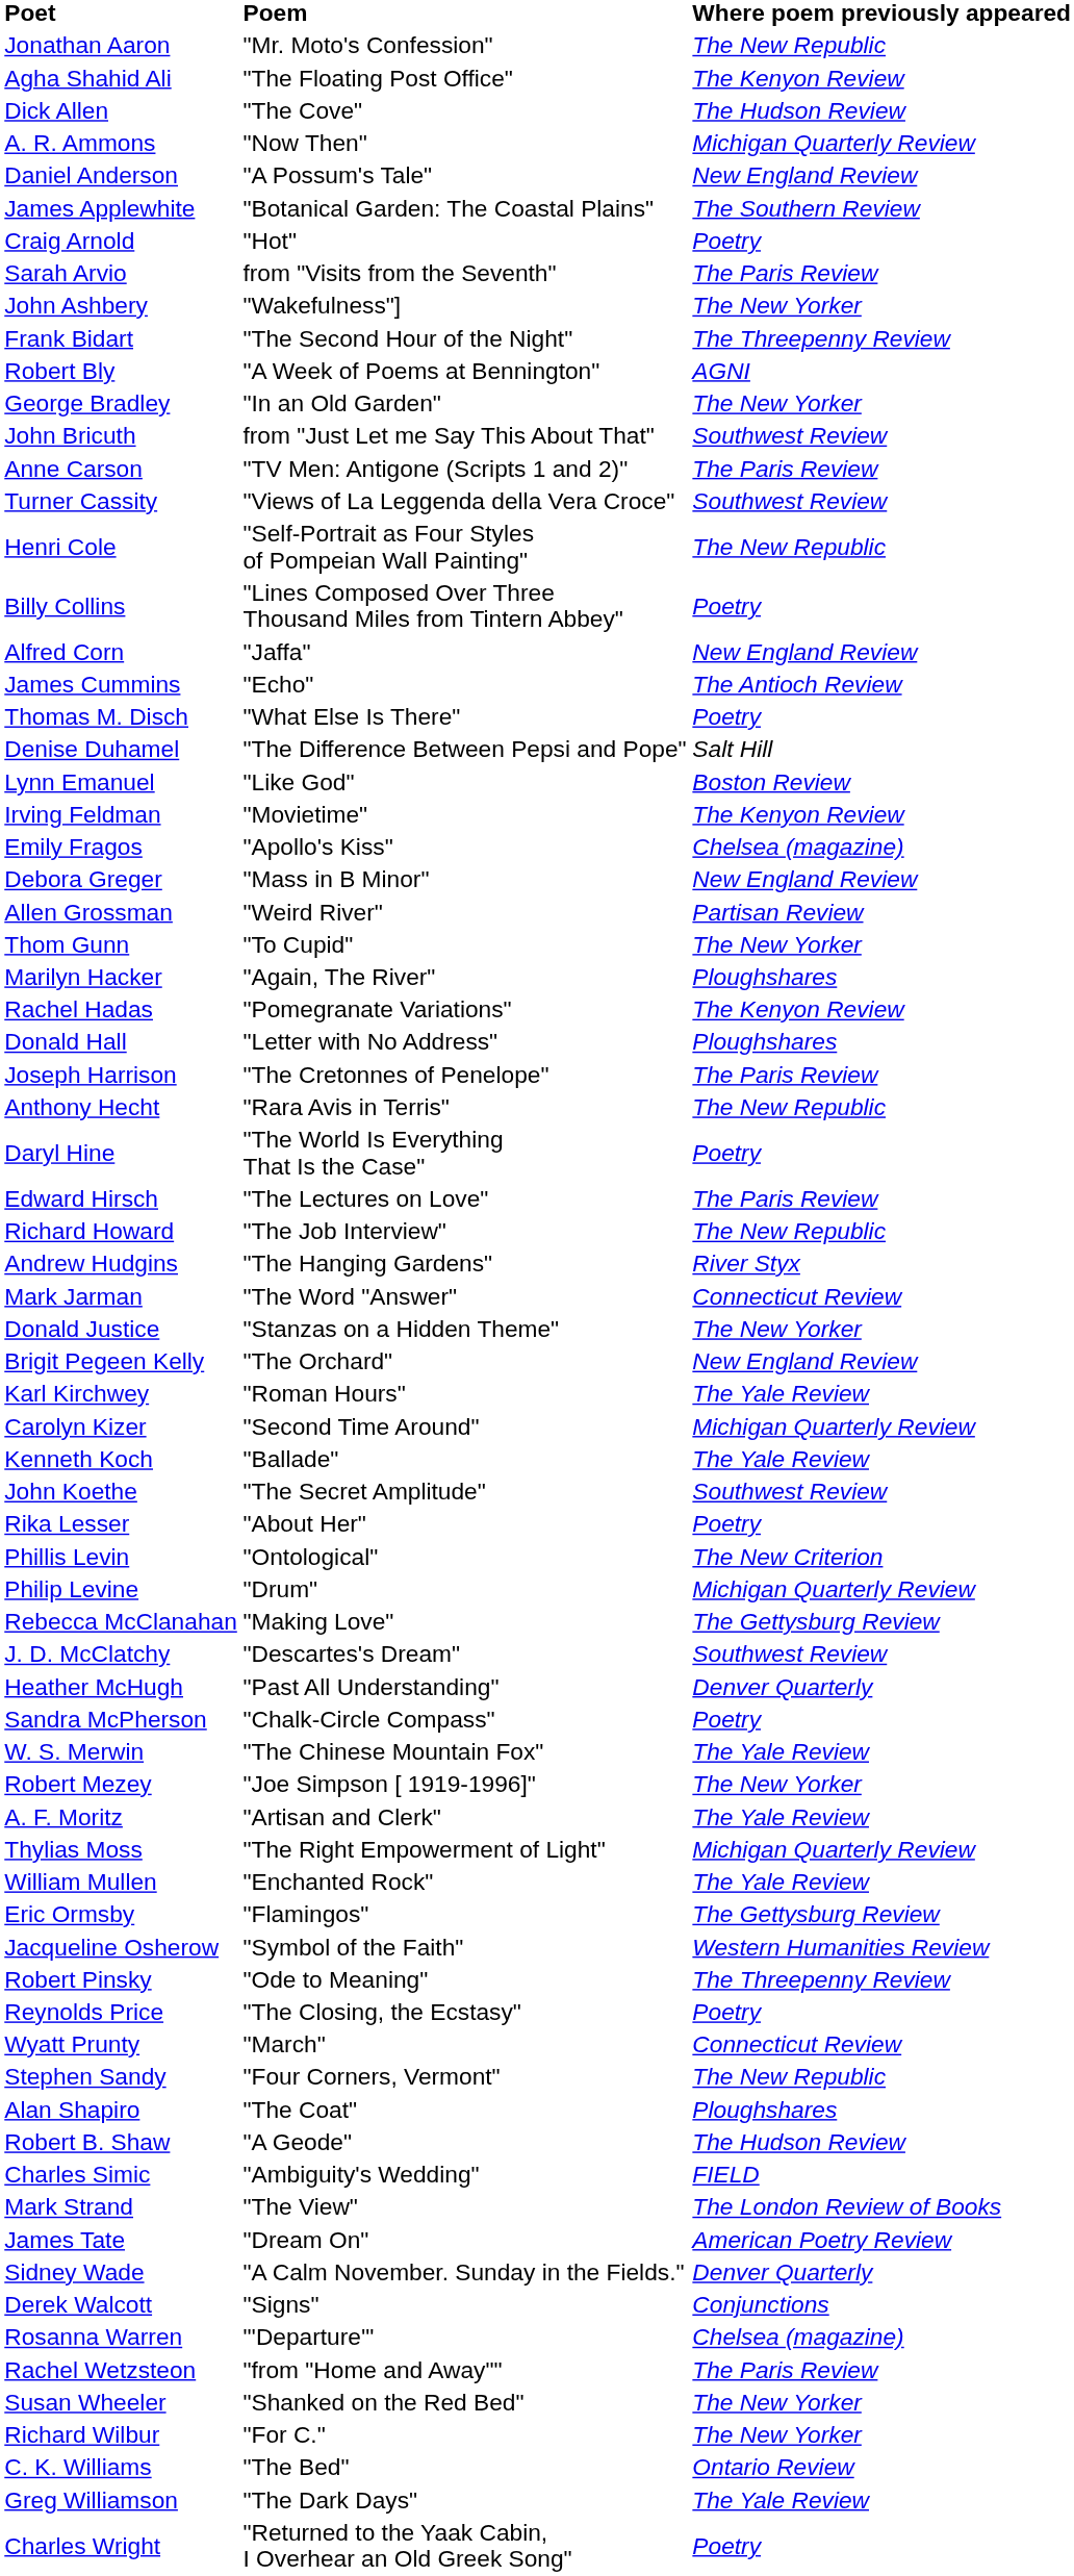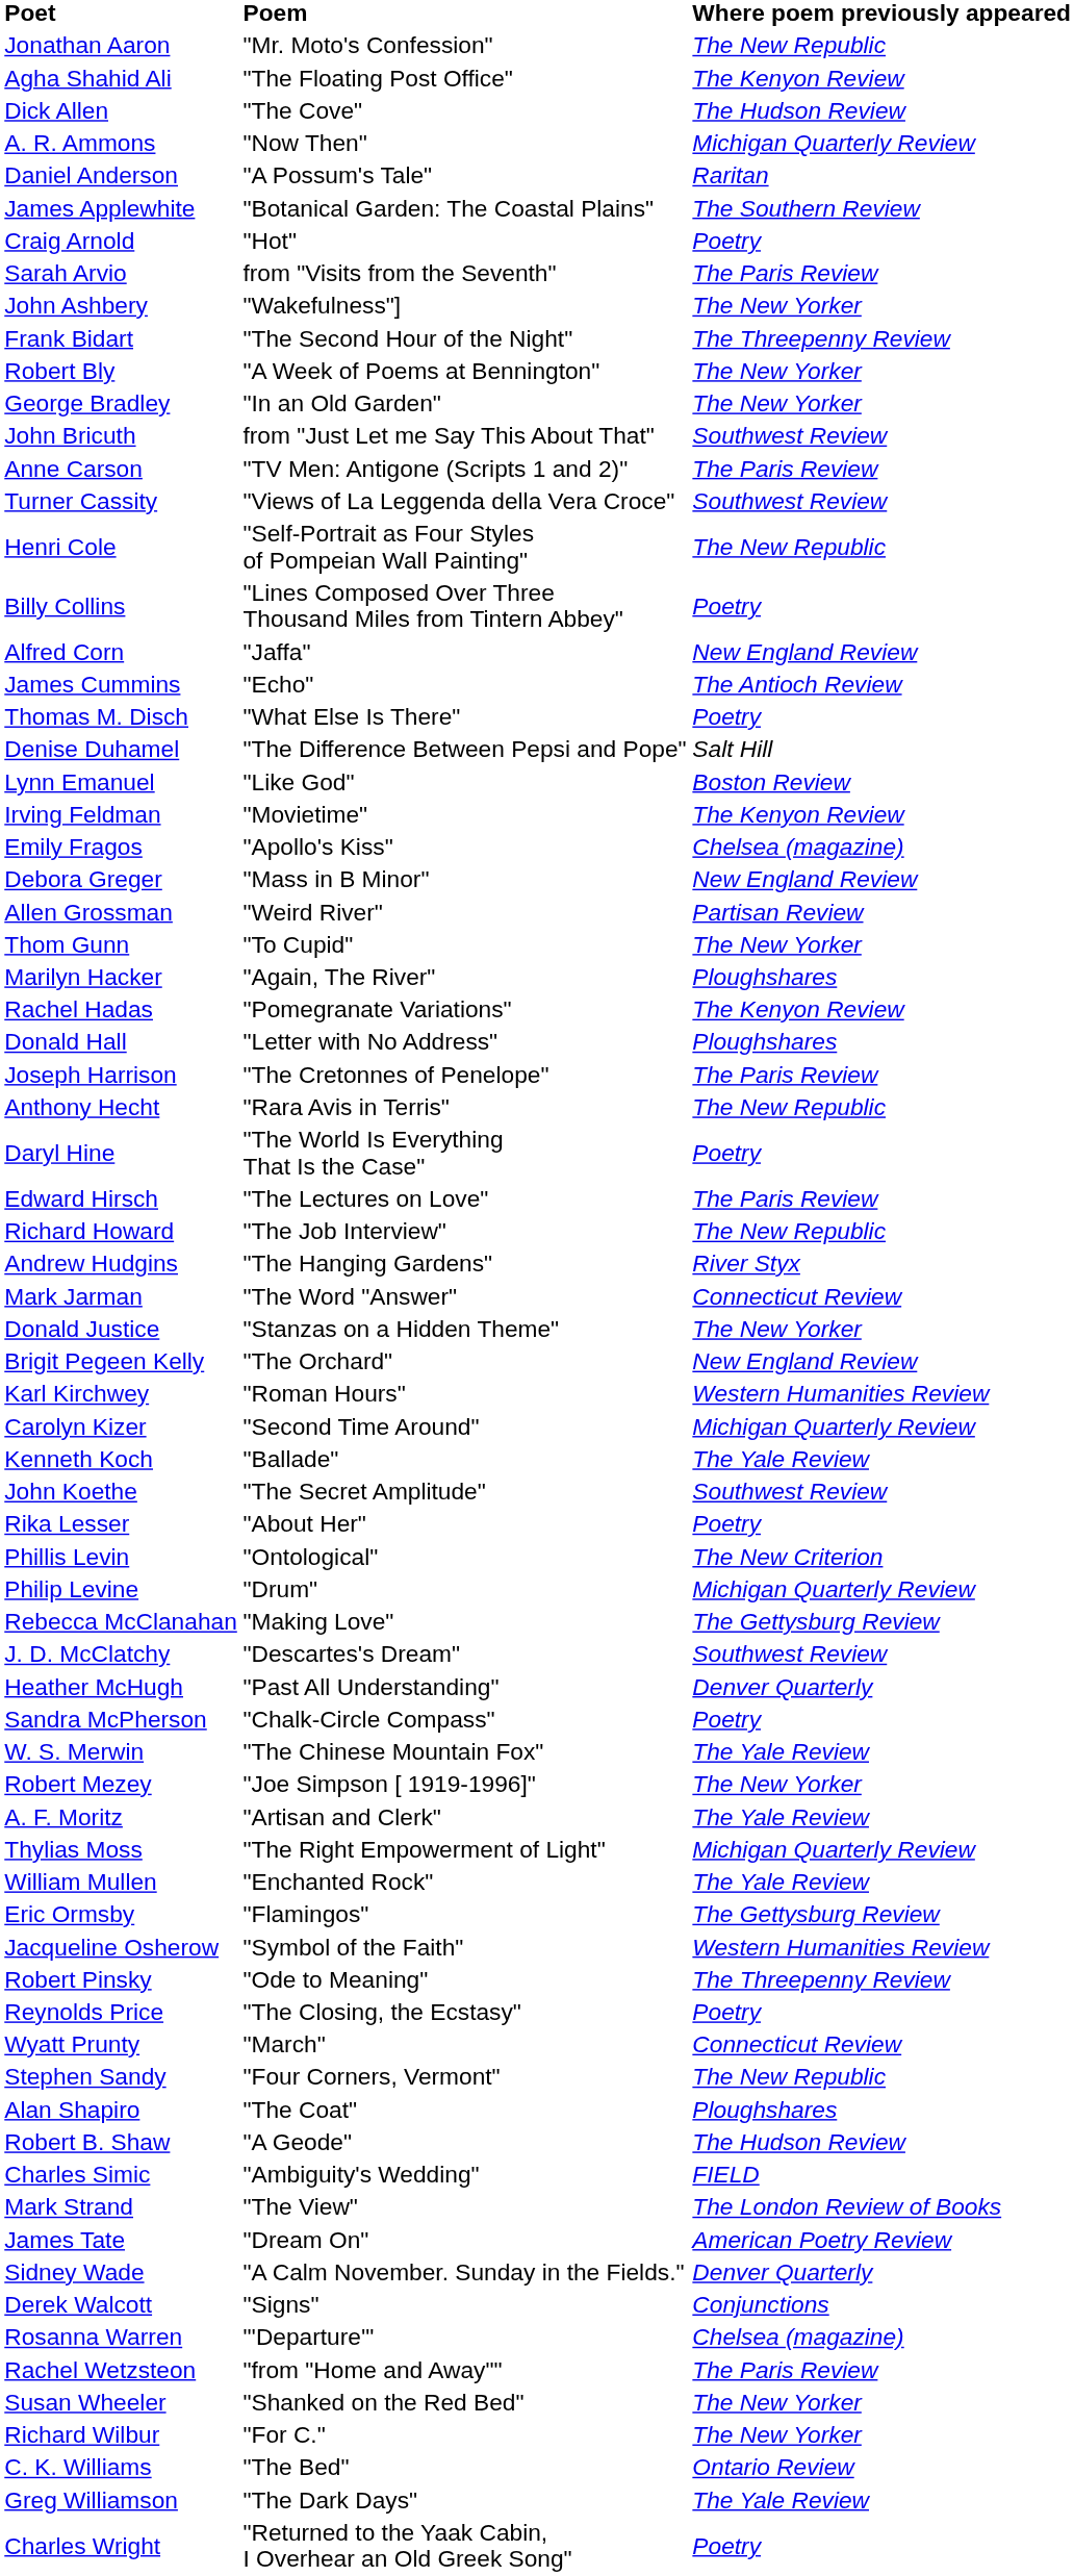 <table>
 <tr>
 <td><strong>Poet</strong></td>
 <td><strong>Poem</strong></td>
 <td><strong>Where poem previously appeared</strong></td>
 </tr>
 <tr>
 <td><a href='#'>Jonathan Aaron</a></td>
 <td>"Mr. Moto's Confession"</td>
 <td><em><a href='#'>The New Republic</a></em></td>
 </tr>
 <tr>
 <td><a href='#'>Agha Shahid Ali</a></td>
 <td>"The Floating Post Office"</td>
 <td><em><a href='#'>The Kenyon Review</a></em></td>
 </tr>
 <tr>
 <td><a href='#'>Dick Allen</a></td>
 <td>"The Cove"</td>
 <td><em><a href='#'>The Hudson Review</a></em></td>
 </tr>
 <tr>
 <td><a href='#'>A. R. Ammons</a></td>
 <td>"Now Then"</td>
 <td><em><a href='#'>Michigan Quarterly Review</a></em></td>
 </tr>
 <tr>
 <td><a href='#'>Daniel Anderson</a></td>
 <td>"A Possum's Tale"</td>
-<td><em><a href='#'>New England Review</a></em></td>
+<td><em><a href='#'>Raritan</a></em></td>
 </tr>
 <tr>
 <td><a href='#'>James Applewhite</a></td>
 <td>"Botanical Garden: The Coastal Plains"</td>
 <td><em><a href='#'>The Southern Review</a></em></td>
 </tr>
 <tr>
 <td><a href='#'>Craig Arnold</a></td>
 <td>"Hot"</td>
 <td><em><a href='#'>Poetry</a></em></td>
 </tr>
 <tr>
 <td><a href='#'>Sarah Arvio</a></td>
 <td>from "Visits from the Seventh"</td>
 <td><em><a href='#'>The Paris Review</a></em></td>
 </tr>
 <tr>
 <td><a href='#'>John Ashbery</a></td>
 <td>"Wakefulness"]</td>
 <td><em><a href='#'>The New Yorker</a></em></td>
 </tr>
 <tr>
 <td><a href='#'>Frank Bidart</a></td>
 <td>"The Second Hour of the Night"</td>
 <td><em><a href='#'>The Threepenny Review</a></em></td>
 </tr>
 <tr>
 <td><a href='#'>Robert Bly</a></td>
 <td>"A Week of Poems at Bennington"</td>
-<td><em><a href='#'>AGNI</a></em></td>
+<td><em><a href='#'>The New Yorker</a></em></td>
 </tr>
 <tr>
 <td><a href='#'>George Bradley</a></td>
 <td>"In an Old Garden"</td>
 <td><em><a href='#'>The New Yorker</a></em></td>
 </tr>
 <tr>
 <td><a href='#'>John Bricuth</a></td>
 <td>from "Just Let me Say This About That"</td>
 <td><em><a href='#'>Southwest Review</a></em></td>
 </tr>
 <tr>
 <td><a href='#'>Anne Carson</a></td>
 <td>"TV Men: Antigone (Scripts 1 and 2)"</td>
 <td><em><a href='#'>The Paris Review</a></em></td>
 </tr>
 <tr>
 <td><a href='#'>Turner Cassity</a></td>
 <td>"Views of La Leggenda della Vera Croce"</td>
 <td><em><a href='#'>Southwest Review</a></em></td>
 </tr>
 <tr>
 <td><a href='#'>Henri Cole</a></td>
 <td>"Self-Portrait as Four Styles<br> of Pompeian Wall Painting"</td>
 <td><em><a href='#'>The New Republic</a></em></td>
 </tr>
 <tr>
 <td><a href='#'>Billy Collins</a></td>
 <td>"Lines Composed Over Three<br> Thousand Miles from Tintern Abbey"</td>
 <td><em><a href='#'>Poetry</a></em></td>
 </tr>
 <tr>
 <td><a href='#'>Alfred Corn</a></td>
 <td>"Jaffa"</td>
 <td><em><a href='#'>New England Review</a></em></td>
 </tr>
 <tr>
 <td><a href='#'>James Cummins</a></td>
 <td>"Echo"</td>
 <td><em><a href='#'>The Antioch Review</a></em></td>
 </tr>
 <tr>
 <td><a href='#'>Thomas M. Disch</a></td>
 <td>"What Else Is There"</td>
 <td><em><a href='#'>Poetry</a></em></td>
 </tr>
 <tr>
 <td><a href='#'>Denise Duhamel</a></td>
 <td>"The Difference Between Pepsi and Pope"</td>
 <td><em>Salt Hill</em></td>
 </tr>
 <tr>
 <td><a href='#'>Lynn Emanuel</a></td>
 <td>"Like God"</td>
 <td><em><a href='#'>Boston Review</a></em></td>
 </tr>
 <tr>
 <td><a href='#'>Irving Feldman</a></td>
 <td>"Movietime"</td>
 <td><em><a href='#'>The Kenyon Review</a></em></td>
 </tr>
 <tr>
 <td><a href='#'>Emily Fragos</a></td>
 <td>"Apollo's Kiss"</td>
 <td><em><a href='#'>Chelsea (magazine)</a></em></td>
 </tr>
 <tr>
 <td><a href='#'>Debora Greger</a></td>
 <td>"Mass in B Minor"</td>
 <td><em><a href='#'>New England Review</a></em></td>
 </tr>
 <tr>
 <td><a href='#'>Allen Grossman</a></td>
 <td>"Weird River"</td>
 <td><em><a href='#'>Partisan Review</a></em></td>
 </tr>
 <tr>
 <td><a href='#'>Thom Gunn</a></td>
 <td>"To Cupid"</td>
 <td><em><a href='#'>The New Yorker</a></em></td>
 </tr>
 <tr>
 <td><a href='#'>Marilyn Hacker</a></td>
 <td>"Again, The River"</td>
 <td><em><a href='#'>Ploughshares</a></em></td>
 </tr>
 <tr>
 <td><a href='#'>Rachel Hadas</a></td>
 <td>"Pomegranate Variations"</td>
 <td><em><a href='#'>The Kenyon Review</a></em></td>
 </tr>
 <tr>
 <td><a href='#'>Donald Hall</a></td>
 <td>"Letter with No Address"</td>
 <td><em><a href='#'>Ploughshares</a></em></td>
 </tr>
 <tr>
 <td><a href='#'>Joseph Harrison</a></td>
 <td>"The Cretonnes of Penelope"</td>
 <td><em><a href='#'>The Paris Review</a></em></td>
 </tr>
 <tr>
 <td><a href='#'>Anthony Hecht</a></td>
 <td>"Rara Avis in Terris"</td>
 <td><em><a href='#'>The New Republic</a></em></td>
 </tr>
 <tr>
 <td><a href='#'>Daryl Hine</a></td>
 <td>"The World Is Everything<br> That Is the Case"</td>
 <td><em><a href='#'>Poetry</a></em></td>
 </tr>
 <tr>
 <td><a href='#'>Edward Hirsch</a></td>
 <td>"The Lectures on Love"</td>
 <td><em><a href='#'>The Paris Review</a></em></td>
 </tr>
 <tr>
 <td><a href='#'>Richard Howard</a></td>
 <td>"The Job Interview"</td>
 <td><em><a href='#'>The New Republic</a></em></td>
 </tr>
 <tr>
 <td><a href='#'>Andrew Hudgins</a></td>
 <td>"The Hanging Gardens"</td>
 <td><em><a href='#'>River Styx</a></em></td>
 </tr>
 <tr>
 <td><a href='#'>Mark Jarman</a></td>
 <td>"The Word "Answer"</td>
 <td><em><a href='#'>Connecticut Review</a></em></td>
 </tr>
 <tr>
 <td><a href='#'>Donald Justice</a></td>
 <td>"Stanzas on a Hidden Theme"</td>
 <td><em><a href='#'>The New Yorker</a></em></td>
 </tr>
 <tr>
 <td><a href='#'>Brigit Pegeen Kelly</a></td>
 <td>"The Orchard"</td>
 <td><em><a href='#'>New England Review</a></em></td>
 </tr>
 <tr>
 <td><a href='#'>Karl Kirchwey</a></td>
 <td>"Roman Hours"</td>
-<td><em><a href='#'>The Yale Review</a></em></td>
+<td><em><a href='#'>Western Humanities Review</a></em></td>
 </tr>
 <tr>
 <td><a href='#'>Carolyn Kizer</a></td>
 <td>"Second Time Around"</td>
 <td><em><a href='#'>Michigan Quarterly Review</a></em></td>
 </tr>
 <tr>
 <td><a href='#'>Kenneth Koch</a></td>
 <td>"Ballade"</td>
 <td><em><a href='#'>The Yale Review</a></em></td>
 </tr>
 <tr>
 <td><a href='#'>John Koethe</a></td>
 <td>"The Secret Amplitude"</td>
 <td><em><a href='#'>Southwest Review</a></em></td>
 </tr>
 <tr>
 <td><a href='#'>Rika Lesser</a></td>
 <td>"About Her"</td>
 <td><em><a href='#'>Poetry</a></em></td>
 </tr>
 <tr>
 <td><a href='#'>Phillis Levin</a></td>
 <td>"Ontological"</td>
 <td><em><a href='#'>The New Criterion</a></em></td>
 </tr>
 <tr>
 <td><a href='#'>Philip Levine</a></td>
 <td>"Drum"</td>
 <td><em><a href='#'>Michigan Quarterly Review</a></em></td>
 </tr>
 <tr>
 <td><a href='#'>Rebecca McClanahan</a></td>
 <td>"Making Love"</td>
 <td><em><a href='#'>The Gettysburg Review</a></em></td>
 </tr>
 <tr>
 <td><a href='#'>J. D. McClatchy</a></td>
 <td>"Descartes's Dream"</td>
 <td><em><a href='#'>Southwest Review</a></em></td>
 </tr>
 <tr>
 <td><a href='#'>Heather McHugh</a></td>
 <td>"Past All Understanding"</td>
 <td><em><a href='#'>Denver Quarterly</a></em></td>
 </tr>
 <tr>
 <td><a href='#'>Sandra McPherson</a></td>
 <td>"Chalk-Circle Compass"</td>
 <td><em><a href='#'>Poetry</a></em></td>
 </tr>
 <tr>
 <td><a href='#'>W. S. Merwin</a></td>
 <td>"The Chinese Mountain Fox"</td>
 <td><em><a href='#'>The Yale Review</a></em></td>
 </tr>
 <tr>
 <td><a href='#'>Robert Mezey</a></td>
 <td>"Joe Simpson [ 1919-1996]"</td>
 <td><em><a href='#'>The New Yorker</a></em></td>
 </tr>
 <tr>
 <td><a href='#'>A. F. Moritz</a></td>
 <td>"Artisan and Clerk"</td>
 <td><em><a href='#'>The Yale Review</a></em></td>
 </tr>
 <tr>
 <td><a href='#'>Thylias Moss</a></td>
 <td>"The Right Empowerment of Light"</td>
 <td><em><a href='#'>Michigan Quarterly Review</a></em></td>
 </tr>
 <tr>
 <td><a href='#'>William Mullen</a></td>
 <td>"Enchanted Rock"</td>
 <td><em><a href='#'>The Yale Review</a></em></td>
 </tr>
 <tr>
 <td><a href='#'>Eric Ormsby</a></td>
 <td>"Flamingos"</td>
 <td><em><a href='#'>The Gettysburg Review</a></em></td>
 </tr>
 <tr>
 <td><a href='#'>Jacqueline Osherow</a></td>
 <td>"Symbol of the Faith"</td>
 <td><em><a href='#'>Western Humanities Review</a></em></td>
 </tr>
 <tr>
 <td><a href='#'>Robert Pinsky</a></td>
 <td>"Ode to Meaning"</td>
 <td><em><a href='#'>The Threepenny Review</a></em></td>
 </tr>
 <tr>
 <td><a href='#'>Reynolds Price</a></td>
 <td>"The Closing, the Ecstasy"</td>
 <td><em><a href='#'>Poetry</a></em></td>
 </tr>
 <tr>
 <td><a href='#'>Wyatt Prunty</a></td>
 <td>"March"</td>
 <td><em><a href='#'>Connecticut Review</a></em></td>
 </tr>
 <tr>
 <td><a href='#'>Stephen Sandy</a></td>
 <td>"Four Corners, Vermont"</td>
 <td><em><a href='#'>The New Republic</a></em></td>
 </tr>
 <tr>
 <td><a href='#'>Alan Shapiro</a></td>
 <td>"The Coat"</td>
 <td><em><a href='#'>Ploughshares</a></em></td>
 </tr>
 <tr>
 <td><a href='#'>Robert B. Shaw</a></td>
 <td>"A Geode"</td>
 <td><em><a href='#'>The Hudson Review</a></em></td>
 </tr>
 <tr>
 <td><a href='#'>Charles Simic</a></td>
 <td>"Ambiguity's Wedding"</td>
 <td><em><a href='#'>FIELD</a></em></td>
 </tr>
 <tr>
 <td><a href='#'>Mark Strand</a></td>
 <td>"The View"</td>
 <td><em><a href='#'>The London Review of Books</a></em></td>
 </tr>
 <tr>
 <td><a href='#'>James Tate</a></td>
 <td>"Dream On"</td>
 <td><em><a href='#'>American Poetry Review</a></em></td>
 </tr>
 <tr>
 <td><a href='#'>Sidney Wade</a></td>
 <td>"A Calm November. Sunday in the Fields."</td>
 <td><em><a href='#'>Denver Quarterly</a></em></td>
 </tr>
 <tr>
 <td><a href='#'>Derek Walcott</a></td>
 <td>"Signs"</td>
 <td><em><a href='#'>Conjunctions</a></em></td>
 </tr>
 <tr>
 <td><a href='#'>Rosanna Warren</a></td>
 <td>"'Departure'"</td>
 <td><em><a href='#'>Chelsea (magazine)</a></em></td>
 </tr>
 <tr>
 <td><a href='#'>Rachel Wetzsteon</a></td>
 <td>"from "Home and Away""</td>
 <td><em><a href='#'>The Paris Review</a></em></td>
 </tr>
 <tr>
 <td><a href='#'>Susan Wheeler</a></td>
 <td>"Shanked on the Red Bed"</td>
 <td><em><a href='#'>The New Yorker</a></em></td>
 </tr>
 <tr>
 <td><a href='#'>Richard Wilbur</a></td>
 <td>"For C."</td>
 <td><em><a href='#'>The New Yorker</a></em></td>
 </tr>
 <tr>
 <td><a href='#'>C. K. Williams</a></td>
 <td>"The Bed"</td>
 <td><em><a href='#'>Ontario Review</a></em></td>
 </tr>
 <tr>
 <td><a href='#'>Greg Williamson</a></td>
 <td>"The Dark Days"</td>
 <td><em><a href='#'>The Yale Review</a></em></td>
 </tr>
 <tr>
 <td><a href='#'>Charles Wright</a></td>
 <td>"Returned to the Yaak Cabin,<br> I Overhear an Old Greek Song"</td>
 <td><em><a href='#'>Poetry</a></em></td>
 </tr>
 <tr>
 </tr>
 </table>
